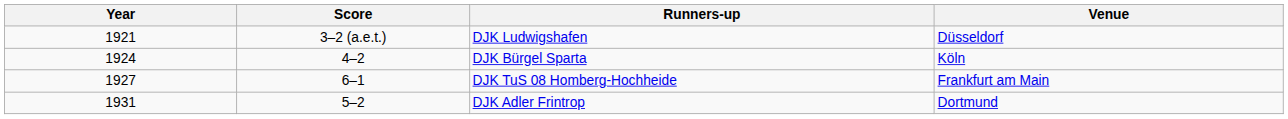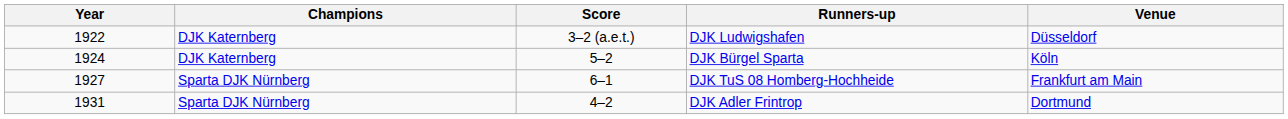 <table class="sortable wikitable" width=75%>
 <tr>
 <th style="width:10%;">Year</th>
+<th style="width:20%;">Champions</th>
 <th style="width:10%;">Score</th>
 <th style="width:20%;">Runners-up</th>
 <th style="width:15%;">Venue</th>
 </tr>
 <tr>
-<td align=center>1921</td>
+<td align=center>1922</td>
+<td><a href='#'>DJK Katernberg</a></td>
 <td align=center>3–2 (a.e.t.)</td>
 <td><a href='#'>DJK Ludwigshafen</a></td>
 <td><a href='#'>Düsseldorf</a></td>
 </tr>
 <tr>
 <td align=center>1924</td>
-<td align=center>4–2</td>
+<td><a href='#'>DJK Katernberg</a></td>
+<td align=center>5–2</td>
 <td><a href='#'>DJK Bürgel Sparta</a></td>
 <td><a href='#'>Köln</a></td>
 </tr>
 <tr>
 <td align=center>1927</td>
+<td><a href='#'>Sparta DJK Nürnberg</a></td>
 <td align=center>6–1</td>
 <td><a href='#'>DJK TuS 08 Homberg-Hochheide</a></td>
 <td><a href='#'>Frankfurt am Main</a></td>
 </tr>
 <tr>
 <td align=center>1931</td>
-<td align=center>5–2</td>
+<td><a href='#'>Sparta DJK Nürnberg</a></td>
+<td align=center>4–2</td>
 <td><a href='#'>DJK Adler Frintrop</a></td>
 <td><a href='#'>Dortmund</a></td>
 </tr>
 </table>
